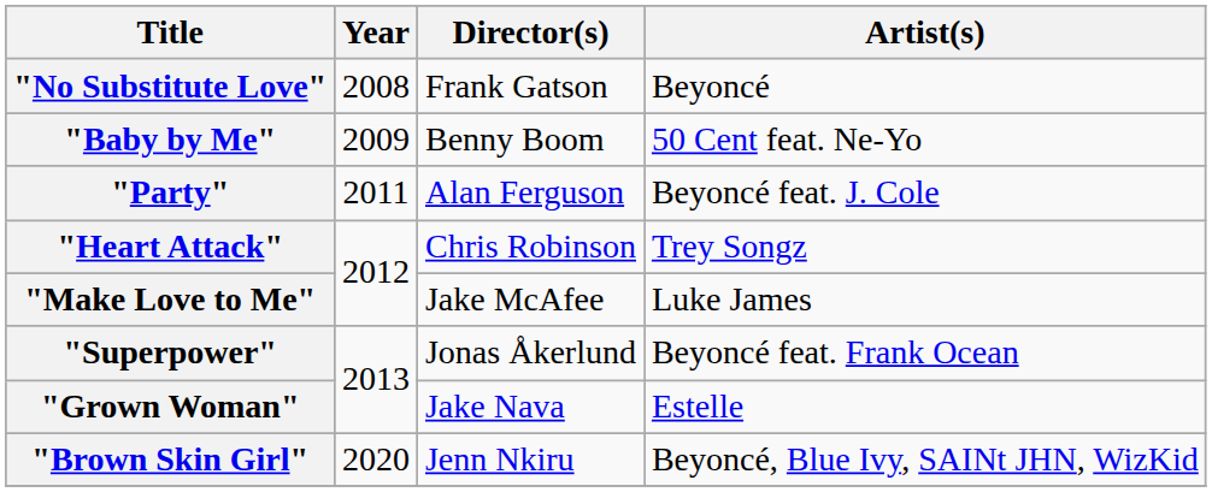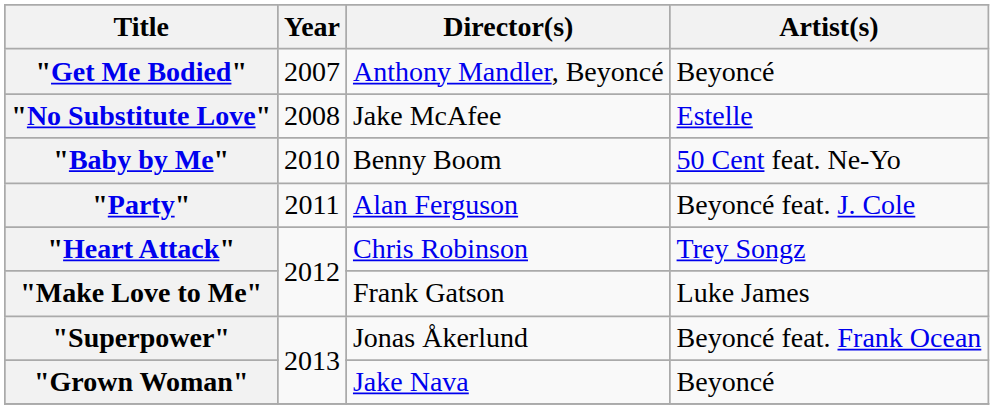 <table class="wikitable plainrowheaders sortable" border="1">
 <tr>
 <th scope="col">Title</th>
 <th scope="col">Year</th>
 <th scope="col">Director(s)</th>
 <th scope="col">Artist(s)</th>
 </tr>
 <tr>
-<th scope="row">"<a href='#'>No Substitute Love</a>"</th>
-<td style="text-align:center;">2008</td>
-<td>Frank Gatson</td>
+<th scope="row">"<a href='#'>Get Me Bodied</a>"</th>
+<td style="text-align:center;">2007</td>
+<td><a href='#'>Anthony Mandler</a>, Beyoncé</td>
 <td>Beyoncé</td>
 </tr>
 <tr>
+<th scope="row">"<a href='#'>No Substitute Love</a>"</th>
+<td style="text-align:center;">2008</td>
+<td>Jake McAfee</td>
+<td><a href='#'>Estelle</a></td>
+</tr>
+<tr>
 <th scope="row">"<a href='#'>Baby by Me</a>"</th>
-<td style="text-align:center;">2009</td>
+<td style="text-align:center;">2010</td>
 <td>Benny Boom</td>
 <td><a href='#'>50 Cent</a> feat. Ne-Yo</td>
 </tr>
 <tr>
 <th scope="row">"<a href='#'>Party</a>"</th>
 <td style="text-align:center;">2011</td>
 <td><a href='#'>Alan Ferguson</a></td>
 <td>Beyoncé feat. <a href='#'>J. Cole</a></td>
 </tr>
 <tr>
 <th scope="row">"<a href='#'>Heart Attack</a>"</th>
 <td rowspan="2" style="text-align:center;">2012</td>
 <td><a href='#'>Chris Robinson</a></td>
 <td><a href='#'>Trey Songz</a></td>
 </tr>
 <tr>
 <th scope="row">"Make Love to Me"</th>
-<td>Jake McAfee</td>
+<td>Frank Gatson</td>
 <td>Luke James</td>
 </tr>
 <tr>
 <th scope="row">"Superpower"</th>
 <td rowspan="2" style="text-align:center;">2013</td>
 <td>Jonas Åkerlund</td>
 <td>Beyoncé feat. <a href='#'>Frank Ocean</a></td>
 </tr>
 <tr>
 <th scope="row">"Grown Woman"</th>
 <td><a href='#'>Jake Nava</a></td>
-<td><a href='#'>Estelle</a></td>
-</tr>
-<tr>
-<th scope="row">"<a href='#'>Brown Skin Girl</a>"</th>
-<td style="text-align:center;">2020</td>
-<td><a href='#'>Jenn Nkiru</a></td>
-<td>Beyoncé, <a href='#'>Blue Ivy</a>, <a href='#'>SAINt JHN</a>, <a href='#'>WizKid</a></td>
+<td>Beyoncé</td>
 </tr>
 <tr>
 </tr>
 </table>
